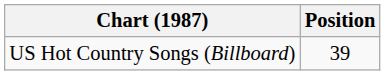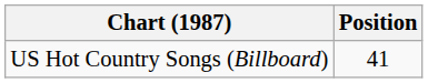 <table class="wikitable">
 <tr>
 <th>Chart (1987)</th>
 <th>Position</th>
 </tr>
 <tr>
 <td>US Hot Country Songs (<em>Billboard</em>)</td>
-<td align="center">39</td>
+<td align="center">41</td>
 </tr>
 </table>
